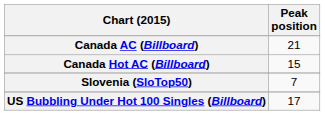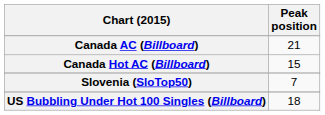 <table class="wikitable sortable plainrowheaders" style="text-align:center">
 <tr>
 <th>Chart (2015)</th>
 <th>Peak <br> position</th>
 </tr>
 <tr>
 </tr>
 <tr>
 </tr>
 <tr>
 </tr>
 <tr>
 </tr>
 <tr>
 </tr>
 <tr>
 <th scope="row">Canada <a href='#'>AC</a> (<a href='#'><em>Billboard</em></a>)</th>
 <td>21</td>
 </tr>
 <tr>
 <th scope="row">Canada <a href='#'>Hot AC</a> (<a href='#'><em>Billboard</em></a>)</th>
 <td>15</td>
 </tr>
 <tr>
 </tr>
 <tr>
 </tr>
 <tr>
 </tr>
 <tr>
 </tr>
 <tr>
 <th scope="row">Slovenia (<a href='#'>SloTop50</a>)</th>
 <td align=center>7</td>
 </tr>
 <tr>
 </tr>
 <tr>
 <th scope="row">US <a href='#'>Bubbling Under Hot 100 Singles</a> (<a href='#'><em>Billboard</em></a>)</th>
-<td>17</td>
+<td>18</td>
 </tr>
 </table>
